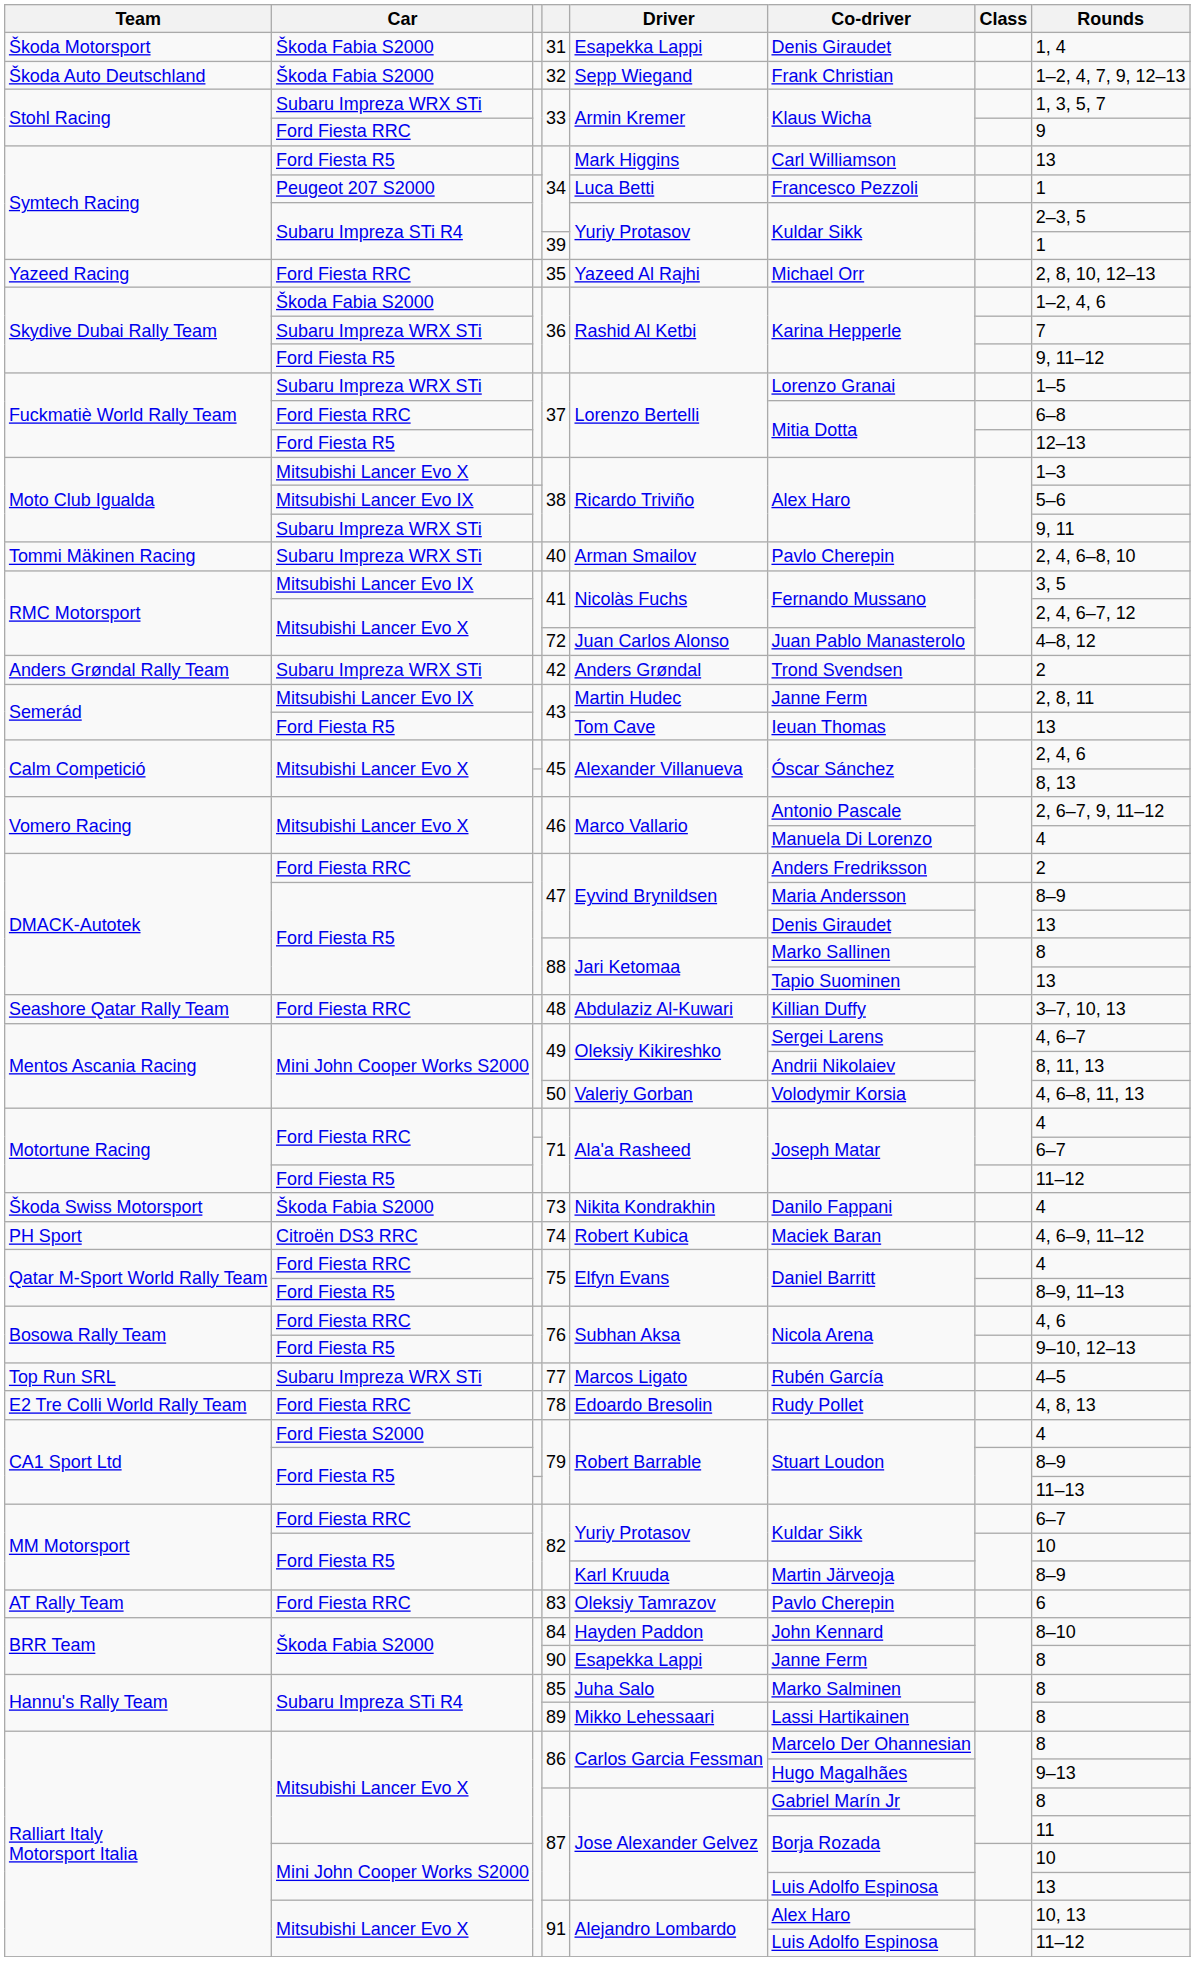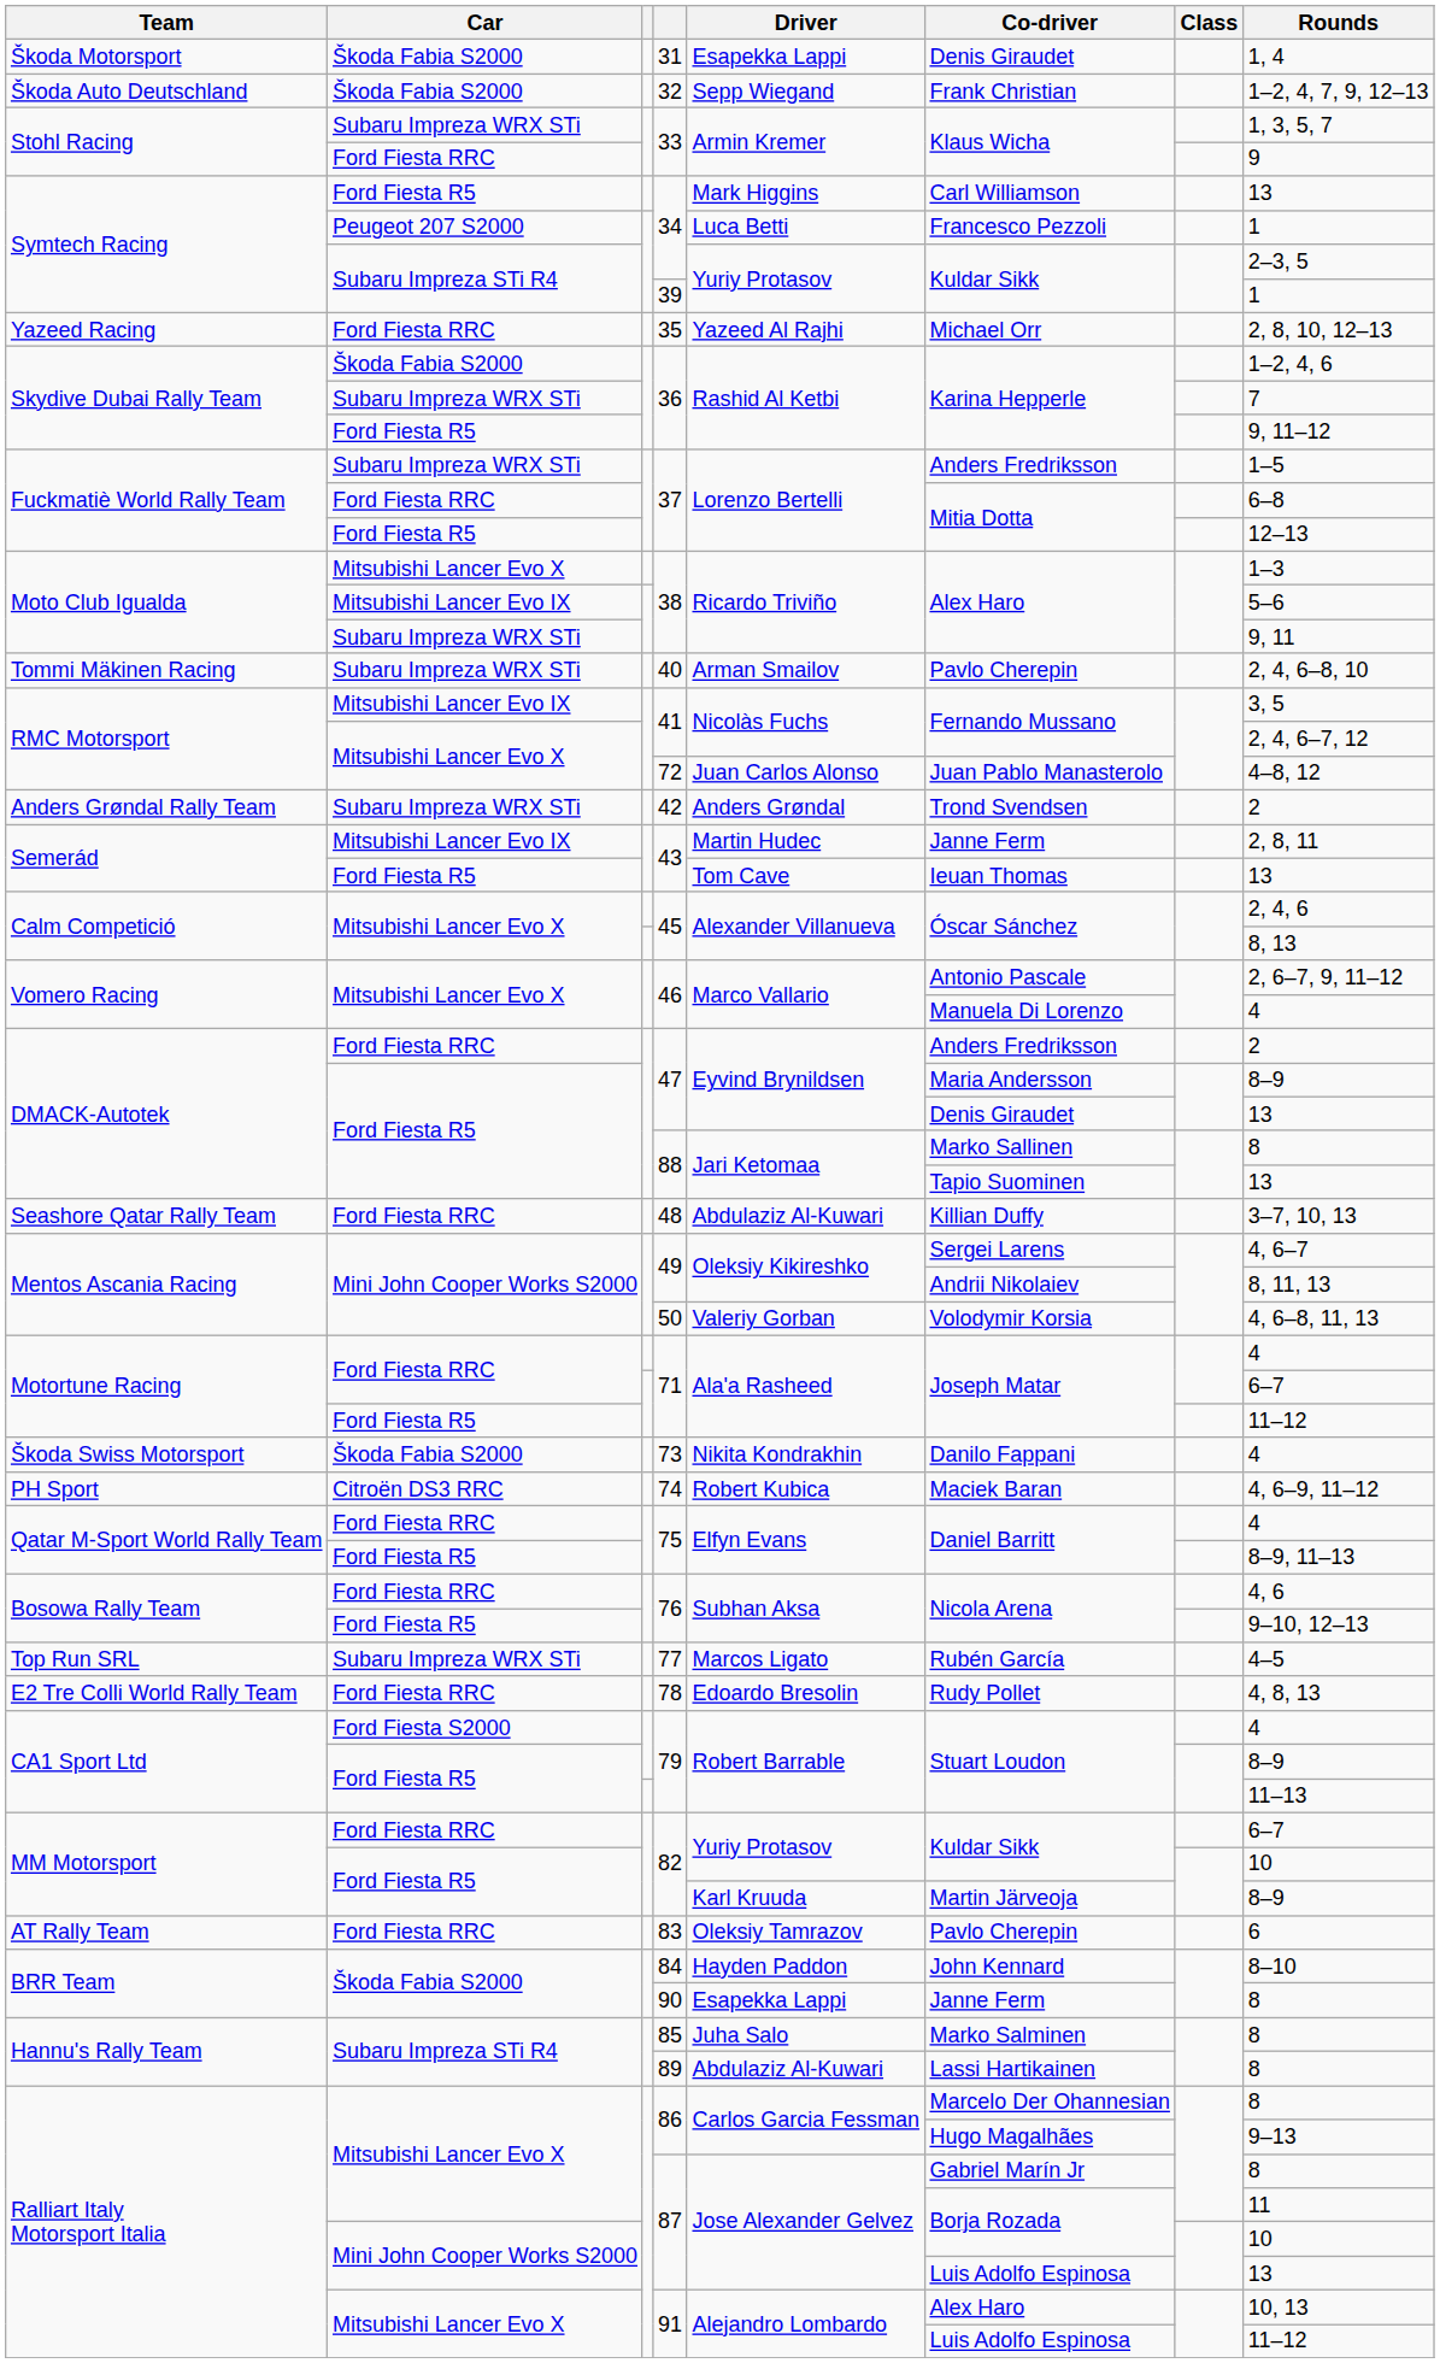 <table class="wikitable" style="font-size: 85%">
 <tr>
 <th>Team</th>
 <th>Car</th>
 <th></th>
 <th></th>
 <th>Driver</th>
 <th>Co-driver</th>
 <th>Class</th>
 <th>Rounds</th>
 </tr>
 <tr>
 <td> <a href='#'>Škoda Motorsport</a></td>
 <td><a href='#'>Škoda Fabia S2000</a></td>
 <td align="center"></td>
 <td align="center">31</td>
 <td> <a href='#'>Esapekka Lappi</a></td>
 <td> <a href='#'>Denis Giraudet</a></td>
 <td align="center"></td>
 <td>1, 4</td>
 </tr>
 <tr>
 <td> <a href='#'>Škoda Auto Deutschland</a></td>
 <td><a href='#'>Škoda Fabia S2000</a></td>
 <td align="center"></td>
 <td align="center">32</td>
 <td> <a href='#'>Sepp Wiegand</a></td>
 <td> <a href='#'>Frank Christian</a></td>
 <td align="center"></td>
 <td>1–2, 4, 7, 9, 12–13</td>
 </tr>
 <tr>
 <td rowspan="2"> <a href='#'>Stohl Racing</a></td>
 <td><a href='#'>Subaru Impreza WRX STi</a></td>
 <td rowspan="2" align="center"></td>
 <td rowspan="2" align="center">33</td>
 <td rowspan="2"> <a href='#'>Armin Kremer</a></td>
 <td rowspan="2"> <a href='#'>Klaus Wicha</a></td>
 <td align="center"></td>
 <td>1, 3, 5, 7</td>
 </tr>
 <tr>
 <td><a href='#'>Ford Fiesta RRC</a></td>
 <td align="center"></td>
 <td>9</td>
 </tr>
 <tr>
 <td rowspan="4"> <a href='#'>Symtech Racing</a></td>
 <td><a href='#'>Ford Fiesta R5</a></td>
 <td align="center"></td>
 <td rowspan="3" align="center">34</td>
 <td> <a href='#'>Mark Higgins</a></td>
 <td> <a href='#'>Carl Williamson</a></td>
 <td align="center"></td>
 <td>13</td>
 </tr>
 <tr>
 <td><a href='#'>Peugeot 207 S2000</a></td>
 <td rowspan="3" align="center"></td>
 <td> <a href='#'>Luca Betti</a></td>
 <td> <a href='#'>Francesco Pezzoli</a></td>
 <td align="center"></td>
 <td>1</td>
 </tr>
 <tr>
 <td rowspan="2"><a href='#'>Subaru Impreza STi R4</a></td>
 <td rowspan="2"> <a href='#'>Yuriy Protasov</a></td>
 <td rowspan="2"> <a href='#'>Kuldar Sikk</a></td>
 <td rowspan="2" align="center"></td>
 <td>2–3, 5</td>
 </tr>
 <tr>
 <td align="center">39</td>
 <td>1</td>
 </tr>
 <tr>
 <td> <a href='#'>Yazeed Racing</a></td>
 <td><a href='#'>Ford Fiesta RRC</a></td>
 <td align="center"></td>
 <td align="center">35</td>
 <td> <a href='#'>Yazeed Al Rajhi</a></td>
 <td> <a href='#'>Michael Orr</a></td>
 <td align="center"></td>
 <td>2, 8, 10, 12–13</td>
 </tr>
 <tr>
 <td rowspan="3"> <a href='#'>Skydive Dubai Rally Team</a></td>
 <td><a href='#'>Škoda Fabia S2000</a></td>
 <td rowspan="3" align="center"></td>
 <td rowspan="3" align="center">36</td>
 <td rowspan="3"> <a href='#'>Rashid Al Ketbi</a></td>
 <td rowspan="3"> <a href='#'>Karina Hepperle</a></td>
 <td align="center"></td>
 <td>1–2, 4, 6</td>
 </tr>
 <tr>
 <td><a href='#'>Subaru Impreza WRX STi</a></td>
 <td align="center"></td>
 <td>7</td>
 </tr>
 <tr>
 <td><a href='#'>Ford Fiesta R5</a></td>
 <td align="center"></td>
 <td>9, 11–12</td>
 </tr>
 <tr>
 <td rowspan="3"> <a href='#'>Fuckmatiè World Rally Team</a></td>
 <td><a href='#'>Subaru Impreza WRX STi</a></td>
 <td rowspan="3" align="center"></td>
 <td rowspan="3" align="center">37</td>
 <td rowspan="3"> <a href='#'>Lorenzo Bertelli</a></td>
-<td> <a href='#'>Lorenzo Granai</a></td>
+<td> <a href='#'>Anders Fredriksson</a></td>
 <td align="center"></td>
 <td>1–5</td>
 </tr>
 <tr>
 <td><a href='#'>Ford Fiesta RRC</a></td>
 <td rowspan="2"> <a href='#'>Mitia Dotta</a></td>
 <td align="center"></td>
 <td>6–8</td>
 </tr>
 <tr>
 <td><a href='#'>Ford Fiesta R5</a></td>
 <td align="center"></td>
 <td>12–13</td>
 </tr>
 <tr>
 <td rowspan="3"> <a href='#'>Moto Club Igualda</a></td>
 <td><a href='#'>Mitsubishi Lancer Evo X</a></td>
 <td align="center"></td>
 <td rowspan="3" align="center">38</td>
 <td rowspan="3"> <a href='#'>Ricardo Triviño</a></td>
 <td rowspan="3"> <a href='#'>Alex Haro</a></td>
 <td rowspan="3" align="center"></td>
 <td>1–3</td>
 </tr>
 <tr>
 <td><a href='#'>Mitsubishi Lancer Evo IX</a></td>
 <td rowspan="2" align="center"></td>
 <td>5–6</td>
 </tr>
 <tr>
 <td><a href='#'>Subaru Impreza WRX STi</a></td>
 <td>9, 11</td>
 </tr>
 <tr>
 <td> <a href='#'>Tommi Mäkinen Racing</a></td>
 <td><a href='#'>Subaru Impreza WRX STi</a></td>
 <td align="center"></td>
 <td align="center">40</td>
 <td> <a href='#'>Arman Smailov</a></td>
 <td> <a href='#'>Pavlo Cherepin</a></td>
 <td align="center"></td>
 <td>2, 4, 6–8, 10</td>
 </tr>
 <tr>
 <td rowspan="3"> <a href='#'>RMC Motorsport</a></td>
 <td><a href='#'>Mitsubishi Lancer Evo IX</a></td>
 <td rowspan="3" align="center"></td>
 <td rowspan="2" align="center">41</td>
 <td rowspan="2"> <a href='#'>Nicolàs Fuchs</a></td>
 <td rowspan="2"> <a href='#'>Fernando Mussano</a></td>
 <td rowspan="3" align="center"></td>
 <td>3, 5</td>
 </tr>
 <tr>
 <td rowspan="2"><a href='#'>Mitsubishi Lancer Evo X</a></td>
 <td>2, 4, 6–7, 12</td>
 </tr>
 <tr>
 <td align="center">72</td>
 <td> <a href='#'>Juan Carlos Alonso</a></td>
 <td> <a href='#'>Juan Pablo Manasterolo</a></td>
 <td>4–8, 12</td>
 </tr>
 <tr>
 <td> <a href='#'>Anders Grøndal Rally Team</a></td>
 <td><a href='#'>Subaru Impreza WRX STi</a></td>
 <td align="center"></td>
 <td align="center">42</td>
 <td> <a href='#'>Anders Grøndal</a></td>
 <td> <a href='#'>Trond Svendsen</a></td>
 <td align="center"></td>
 <td>2</td>
 </tr>
 <tr>
 <td rowspan="2"> <a href='#'>Semerád</a></td>
 <td><a href='#'>Mitsubishi Lancer Evo IX</a></td>
 <td rowspan="2" align="center"></td>
 <td rowspan="2" align="center">43</td>
 <td> <a href='#'>Martin Hudec</a></td>
 <td> <a href='#'>Janne Ferm</a></td>
 <td align="center"></td>
 <td>2, 8, 11</td>
 </tr>
 <tr>
 <td><a href='#'>Ford Fiesta R5</a></td>
 <td> <a href='#'>Tom Cave</a></td>
 <td> <a href='#'>Ieuan Thomas</a></td>
 <td align="center"></td>
 <td>13</td>
 </tr>
 <tr>
 <td rowspan="2"> <a href='#'>Calm Competició</a></td>
 <td rowspan="2"><a href='#'>Mitsubishi Lancer Evo X</a></td>
 <td align="center"></td>
 <td rowspan="2" align="center">45</td>
 <td rowspan="2"> <a href='#'>Alexander Villanueva</a></td>
 <td rowspan="2"> <a href='#'>Óscar Sánchez</a></td>
 <td rowspan="2" align="center"></td>
 <td>2, 4, 6</td>
 </tr>
 <tr>
 <td align="center"></td>
 <td>8, 13</td>
 </tr>
 <tr>
 <td rowspan="2"> <a href='#'>Vomero Racing</a></td>
 <td rowspan="2"><a href='#'>Mitsubishi Lancer Evo X</a></td>
 <td rowspan="2" align="center"></td>
 <td rowspan="2" align="center">46</td>
 <td rowspan="2"> <a href='#'>Marco Vallario</a></td>
 <td> <a href='#'>Antonio Pascale</a></td>
 <td rowspan="2" align="center"></td>
 <td>2, 6–7, 9, 11–12</td>
 </tr>
 <tr>
 <td> <a href='#'>Manuela Di Lorenzo</a></td>
 <td>4</td>
 </tr>
 <tr>
 <td rowspan="5"> <a href='#'>DMACK-Autotek</a></td>
 <td><a href='#'>Ford Fiesta RRC</a></td>
 <td rowspan="5" align="center"></td>
 <td rowspan="3" align="center">47</td>
 <td rowspan="3"> <a href='#'>Eyvind Brynildsen</a></td>
 <td> <a href='#'>Anders Fredriksson</a></td>
 <td align="center"></td>
 <td>2</td>
 </tr>
 <tr>
 <td rowspan="4"><a href='#'>Ford Fiesta R5</a></td>
 <td> <a href='#'>Maria Andersson</a></td>
 <td rowspan="2" align="center"></td>
 <td>8–9</td>
 </tr>
 <tr>
 <td> <a href='#'>Denis Giraudet</a></td>
 <td>13</td>
 </tr>
 <tr>
 <td rowspan="2" align="center">88</td>
 <td rowspan="2"> <a href='#'>Jari Ketomaa</a></td>
 <td> <a href='#'>Marko Sallinen</a></td>
 <td rowspan="2" align="center"></td>
 <td>8</td>
 </tr>
 <tr>
 <td> <a href='#'>Tapio Suominen</a></td>
 <td>13</td>
 </tr>
 <tr>
 <td> <a href='#'>Seashore Qatar Rally Team</a></td>
 <td><a href='#'>Ford Fiesta RRC</a></td>
 <td align="center"></td>
 <td align="center">48</td>
 <td> <a href='#'>Abdulaziz Al-Kuwari</a></td>
 <td> <a href='#'>Killian Duffy</a></td>
 <td align="center"></td>
 <td>3–7, 10, 13</td>
 </tr>
 <tr>
 <td rowspan="3"> <a href='#'>Mentos Ascania Racing</a></td>
 <td rowspan="3"><a href='#'>Mini John Cooper Works S2000</a></td>
 <td rowspan="3" align="center"></td>
 <td rowspan="2" align="center">49</td>
 <td rowspan="2"> <a href='#'>Oleksiy Kikireshko</a></td>
 <td> <a href='#'>Sergei Larens</a></td>
 <td rowspan="3" align="center"></td>
 <td>4, 6–7</td>
 </tr>
 <tr>
 <td> <a href='#'>Andrii Nikolaiev</a></td>
 <td>8, 11, 13</td>
 </tr>
 <tr>
 <td align="center">50</td>
 <td> <a href='#'>Valeriy Gorban</a></td>
 <td> <a href='#'>Volodymir Korsia</a></td>
 <td>4, 6–8, 11, 13</td>
 </tr>
 <tr>
 <td rowspan="3"> <a href='#'>Motortune Racing</a></td>
 <td rowspan="2"><a href='#'>Ford Fiesta RRC</a></td>
 <td align="center"></td>
 <td rowspan="3" align="center">71</td>
 <td rowspan="3"> <a href='#'>Ala'a Rasheed</a></td>
 <td rowspan="3"> <a href='#'>Joseph Matar</a></td>
 <td rowspan="2" align="center"></td>
 <td>4</td>
 </tr>
 <tr>
 <td rowspan="2" align="center"></td>
 <td>6–7</td>
 </tr>
 <tr>
 <td><a href='#'>Ford Fiesta R5</a></td>
 <td align="center"></td>
 <td>11–12</td>
 </tr>
 <tr>
 <td> <a href='#'>Škoda Swiss Motorsport</a></td>
 <td><a href='#'>Škoda Fabia S2000</a></td>
 <td align="center"></td>
 <td align="center">73</td>
 <td> <a href='#'>Nikita Kondrakhin</a></td>
 <td> <a href='#'>Danilo Fappani</a></td>
 <td align="center"></td>
 <td>4</td>
 </tr>
 <tr>
 <td> <a href='#'>PH Sport</a></td>
 <td><a href='#'>Citroën DS3 RRC</a></td>
 <td align="center"></td>
 <td align="center">74</td>
 <td> <a href='#'>Robert Kubica</a></td>
 <td> <a href='#'>Maciek Baran</a></td>
 <td align="center"></td>
 <td>4, 6–9, 11–12</td>
 </tr>
 <tr>
 <td rowspan="2"> <a href='#'>Qatar M-Sport World Rally Team</a></td>
 <td><a href='#'>Ford Fiesta RRC</a></td>
 <td rowspan="2" align="center"></td>
 <td rowspan="2" align="center">75</td>
 <td rowspan="2"> <a href='#'>Elfyn Evans</a></td>
 <td rowspan="2"> <a href='#'>Daniel Barritt</a></td>
 <td align="center"></td>
 <td>4</td>
 </tr>
 <tr>
 <td><a href='#'>Ford Fiesta R5</a></td>
 <td align="center"></td>
 <td>8–9, 11–13</td>
 </tr>
 <tr>
 <td rowspan="2"> <a href='#'>Bosowa Rally Team</a></td>
 <td><a href='#'>Ford Fiesta RRC</a></td>
 <td rowspan="2" align="center"></td>
 <td rowspan="2" align="center">76</td>
 <td rowspan="2"> <a href='#'>Subhan Aksa</a></td>
 <td rowspan="2"> <a href='#'>Nicola Arena</a></td>
 <td align="center"></td>
 <td>4, 6</td>
 </tr>
 <tr>
 <td><a href='#'>Ford Fiesta R5</a></td>
 <td align="center"></td>
 <td>9–10, 12–13</td>
 </tr>
 <tr>
 <td> <a href='#'>Top Run SRL</a></td>
 <td><a href='#'>Subaru Impreza WRX STi</a></td>
 <td align="center"></td>
 <td align="center">77</td>
 <td> <a href='#'>Marcos Ligato</a></td>
 <td> <a href='#'>Rubén García</a></td>
 <td align="center"></td>
 <td>4–5</td>
 </tr>
 <tr>
 <td> <a href='#'>E2 Tre Colli World Rally Team</a></td>
 <td><a href='#'>Ford Fiesta RRC</a></td>
 <td align="center"></td>
 <td align="center">78</td>
 <td> <a href='#'>Edoardo Bresolin</a></td>
 <td> <a href='#'>Rudy Pollet</a></td>
 <td align="center"></td>
 <td>4, 8, 13</td>
 </tr>
 <tr>
 <td rowspan="3"> <a href='#'>CA1 Sport Ltd</a></td>
 <td><a href='#'>Ford Fiesta S2000</a></td>
 <td rowspan="2" align="center"></td>
 <td rowspan="3" align="center">79</td>
 <td rowspan="3"> <a href='#'>Robert Barrable</a></td>
 <td rowspan="3"> <a href='#'>Stuart Loudon</a></td>
 <td align="center"></td>
 <td>4</td>
 </tr>
 <tr>
 <td rowspan="2"><a href='#'>Ford Fiesta R5</a></td>
 <td rowspan="2" align="center"></td>
 <td>8–9</td>
 </tr>
 <tr>
 <td align="center"></td>
 <td>11–13</td>
 </tr>
 <tr>
 <td rowspan="3"> <a href='#'>MM Motorsport</a></td>
 <td><a href='#'>Ford Fiesta RRC</a></td>
 <td rowspan="3" align="center"></td>
 <td rowspan="3" align="center">82</td>
 <td rowspan="2"> <a href='#'>Yuriy Protasov</a></td>
 <td rowspan="2"> <a href='#'>Kuldar Sikk</a></td>
 <td align="center"></td>
 <td>6–7</td>
 </tr>
 <tr>
 <td rowspan="2"><a href='#'>Ford Fiesta R5</a></td>
 <td rowspan="2" align="center"></td>
 <td>10</td>
 </tr>
 <tr>
 <td> <a href='#'>Karl Kruuda</a></td>
 <td> <a href='#'>Martin Järveoja</a></td>
 <td>8–9</td>
 </tr>
 <tr>
 <td> <a href='#'>AT Rally Team</a></td>
 <td><a href='#'>Ford Fiesta RRC</a></td>
 <td align="center"></td>
 <td align="center">83</td>
 <td> <a href='#'>Oleksiy Tamrazov</a></td>
 <td> <a href='#'>Pavlo Cherepin</a></td>
 <td align="center"></td>
 <td>6</td>
 </tr>
 <tr>
 <td rowspan="2"> <a href='#'>BRR Team</a></td>
 <td rowspan="2"><a href='#'>Škoda Fabia S2000</a></td>
 <td rowspan="2" align="center"></td>
 <td align="center">84</td>
 <td> <a href='#'>Hayden Paddon</a></td>
 <td> <a href='#'>John Kennard</a></td>
 <td rowspan="2" align="center"></td>
 <td>8–10</td>
 </tr>
 <tr>
 <td align="center">90</td>
 <td> <a href='#'>Esapekka Lappi</a></td>
 <td> <a href='#'>Janne Ferm</a></td>
 <td>8</td>
 </tr>
 <tr>
 <td rowspan="2"> <a href='#'>Hannu's Rally Team</a></td>
 <td rowspan="2"><a href='#'>Subaru Impreza STi R4</a></td>
 <td rowspan="2" align="center"></td>
 <td align="center">85</td>
 <td> <a href='#'>Juha Salo</a></td>
 <td> <a href='#'>Marko Salminen</a></td>
 <td rowspan="2" align="center"></td>
 <td>8</td>
 </tr>
 <tr>
 <td align="center">89</td>
-<td> <a href='#'>Mikko Lehessaari</a></td>
+<td> <a href='#'>Abdulaziz Al-Kuwari</a></td>
 <td> <a href='#'>Lassi Hartikainen</a></td>
 <td>8</td>
 </tr>
 <tr>
 <td rowspan="8"> <a href='#'>Ralliart Italy</a><br> <a href='#'>Motorsport Italia</a></td>
 <td rowspan="4"><a href='#'>Mitsubishi Lancer Evo X</a></td>
 <td rowspan="8" align="center"></td>
 <td rowspan="2" align="center">86</td>
 <td rowspan="2"> <a href='#'>Carlos Garcia Fessman</a></td>
 <td> <a href='#'>Marcelo Der Ohannesian</a></td>
 <td rowspan="4" align="center"></td>
 <td>8</td>
 </tr>
 <tr>
 <td> <a href='#'>Hugo Magalhães</a></td>
 <td>9–13</td>
 </tr>
 <tr>
 <td rowspan="4" align="center">87</td>
 <td rowspan="4"> <a href='#'>Jose Alexander Gelvez</a></td>
 <td> <a href='#'>Gabriel Marín Jr</a></td>
 <td>8</td>
 </tr>
 <tr>
 <td rowspan="2"> <a href='#'>Borja Rozada</a></td>
 <td>11</td>
 </tr>
 <tr>
 <td rowspan="2"><a href='#'>Mini John Cooper Works S2000</a></td>
 <td rowspan="2" align="center"></td>
 <td>10</td>
 </tr>
 <tr>
 <td> <a href='#'>Luis Adolfo Espinosa</a></td>
 <td>13</td>
 </tr>
 <tr>
 <td rowspan="2"><a href='#'>Mitsubishi Lancer Evo X</a></td>
 <td rowspan="2" align="center">91</td>
 <td rowspan="2"> <a href='#'>Alejandro Lombardo</a></td>
 <td> <a href='#'>Alex Haro</a></td>
 <td rowspan="2" align="center"></td>
 <td>10, 13</td>
 </tr>
 <tr>
 <td> <a href='#'>Luis Adolfo Espinosa</a></td>
 <td>11–12</td>
 </tr>
 <tr>
 </tr>
 </table>
